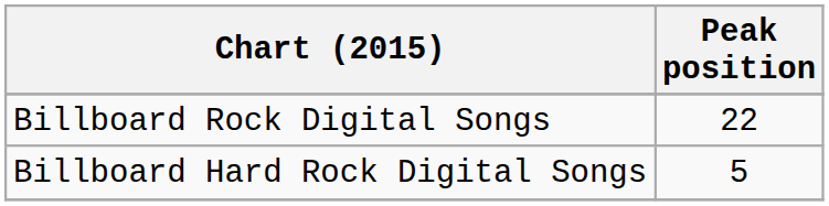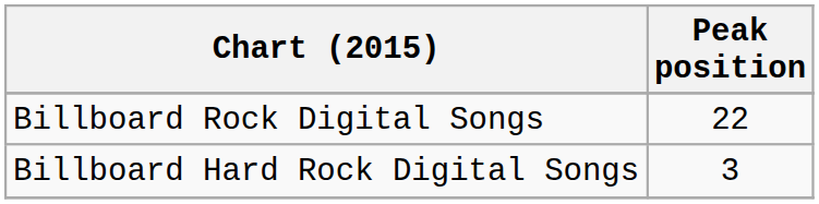 <table class="wikitable plainrowheaders">
 <tr>
 <th>Chart (2015)</th>
 <th>Peak<br>position</th>
 </tr>
 <tr>
 </tr>
 <tr>
 <td>Billboard Rock Digital Songs</td>
 <td align="center">22</td>
 </tr>
 <tr>
 <td>Billboard Hard Rock Digital Songs</td>
-<td align="center">5</td>
+<td align="center">3</td>
 </tr>
 <tr>
 </tr>
 </table>
